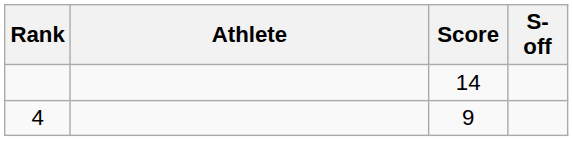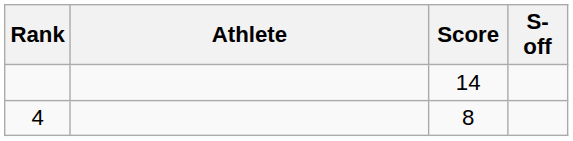 <table class="wikitable" style="text-align:center">
 <tr>
 <th width=40>Rank</th>
 <th width=250>Athlete</th>
 <th width=50>Score</th>
 <th width=35>S-off</th>
 </tr>
 <tr>
 <td></td>
 <td align=left></td>
 <td>14</td>
 <td></td>
 </tr>
 <tr>
 <td>4</td>
 <td align=left></td>
-<td>9</td>
+<td>8</td>
 <td></td>
 </tr>
 </table>
